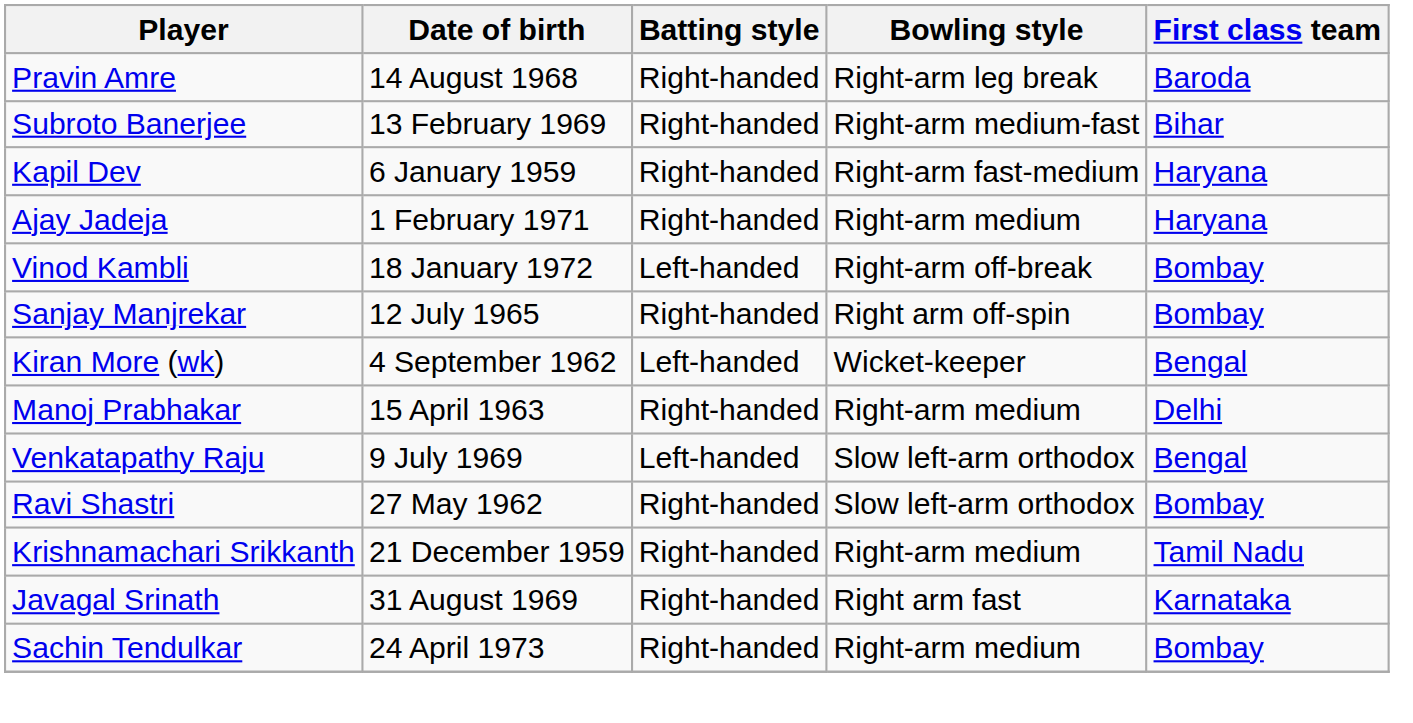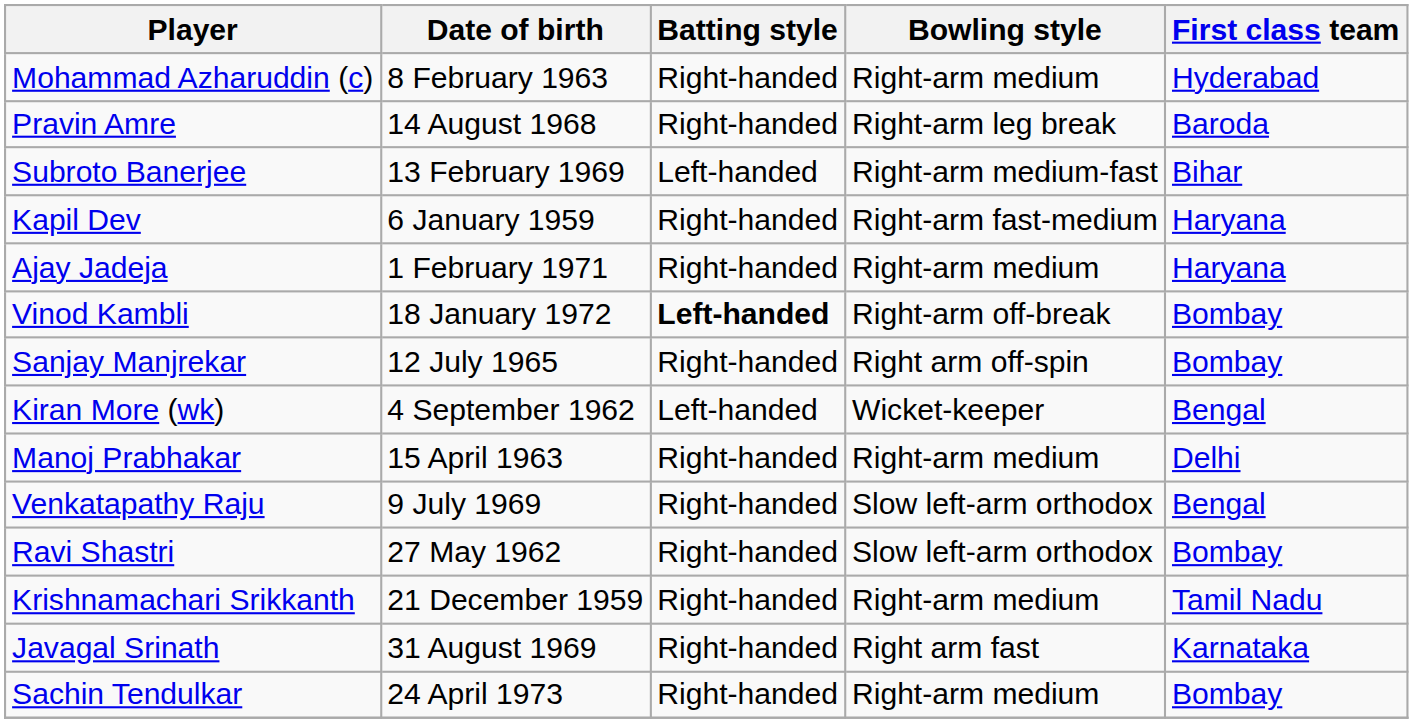 <table class=wikitable style=font-size:90%;text-align:left>
 <tr>
 <th>Player</th>
 <th>Date of birth</th>
 <th>Batting style</th>
 <th>Bowling style</th>
 <th><a href='#'>First class</a> team</th>
+</tr>
+<tr>
+<td><a href='#'>Mohammad Azharuddin</a> (<a href='#'>c</a>)</td>
+<td>8 February 1963</td>
+<td>Right-handed</td>
+<td>Right-arm medium</td>
+<td><a href='#'>Hyderabad</a></td>
 </tr>
 <tr>
 <td><a href='#'>Pravin Amre</a></td>
 <td>14 August 1968</td>
 <td>Right-handed</td>
 <td>Right-arm leg break</td>
 <td><a href='#'>Baroda</a></td>
 </tr>
 <tr>
 <td><a href='#'>Subroto Banerjee</a></td>
 <td>13 February 1969</td>
-<td>Right-handed</td>
+<td>Left-handed</td>
 <td>Right-arm medium-fast</td>
 <td><a href='#'>Bihar</a></td>
 </tr>
 <tr>
 <td><a href='#'>Kapil Dev</a></td>
 <td>6 January 1959</td>
 <td>Right-handed</td>
 <td>Right-arm fast-medium</td>
 <td><a href='#'>Haryana</a></td>
 </tr>
 <tr>
 <td><a href='#'>Ajay Jadeja</a></td>
 <td>1 February 1971</td>
 <td>Right-handed</td>
 <td>Right-arm medium</td>
 <td><a href='#'>Haryana</a></td>
 </tr>
 <tr>
 <td><a href='#'>Vinod Kambli</a></td>
 <td>18 January 1972</td>
-<td>Left-handed</td>
+<td><strong>Left-handed</strong></td>
 <td>Right-arm off-break</td>
 <td><a href='#'>Bombay</a></td>
 </tr>
 <tr>
 <td><a href='#'>Sanjay Manjrekar</a></td>
 <td>12 July 1965</td>
 <td>Right-handed</td>
 <td>Right arm off-spin</td>
 <td><a href='#'>Bombay</a></td>
 </tr>
 <tr>
 <td><a href='#'>Kiran More</a> (<a href='#'>wk</a>)</td>
 <td>4 September 1962</td>
 <td>Left-handed</td>
 <td>Wicket-keeper</td>
 <td><a href='#'>Bengal</a></td>
 </tr>
 <tr>
 <td><a href='#'>Manoj Prabhakar</a></td>
 <td>15 April 1963</td>
 <td>Right-handed</td>
 <td>Right-arm medium</td>
 <td><a href='#'>Delhi</a></td>
 </tr>
 <tr>
 <td><a href='#'>Venkatapathy Raju</a></td>
 <td>9 July 1969</td>
-<td>Left-handed</td>
+<td>Right-handed</td>
 <td>Slow left-arm orthodox</td>
 <td><a href='#'>Bengal</a></td>
 </tr>
 <tr>
 <td><a href='#'>Ravi Shastri</a></td>
 <td>27 May 1962</td>
 <td>Right-handed</td>
 <td>Slow left-arm orthodox</td>
 <td><a href='#'>Bombay</a></td>
 </tr>
 <tr>
 <td><a href='#'>Krishnamachari Srikkanth</a></td>
 <td>21 December 1959</td>
 <td>Right-handed</td>
 <td>Right-arm medium</td>
 <td><a href='#'>Tamil Nadu</a></td>
 </tr>
 <tr>
 <td><a href='#'>Javagal Srinath</a></td>
 <td>31 August 1969</td>
 <td>Right-handed</td>
 <td>Right arm fast</td>
 <td><a href='#'>Karnataka</a></td>
 </tr>
 <tr>
 <td><a href='#'>Sachin Tendulkar</a></td>
 <td>24 April 1973</td>
 <td>Right-handed</td>
 <td>Right-arm medium</td>
 <td><a href='#'>Bombay</a></td>
 </tr>
 <tr>
 </tr>
 </table>
